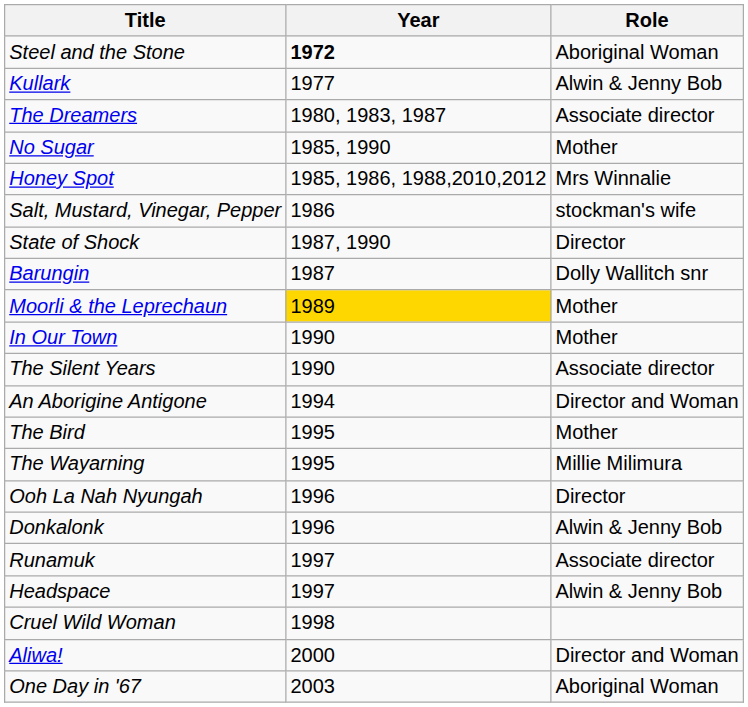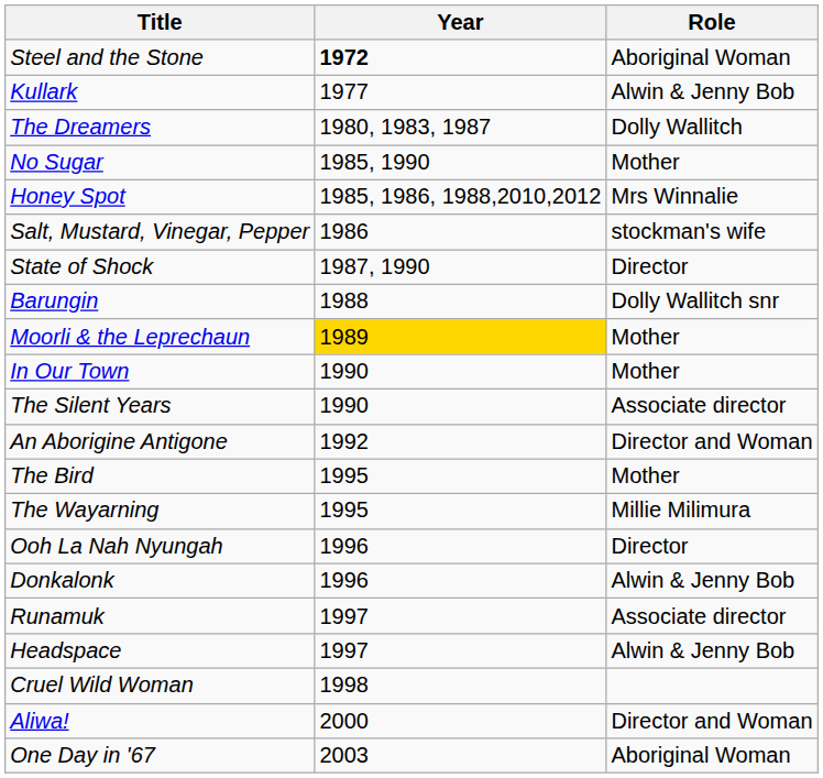 <table class="wikitable">
 <tr>
 <th>Title</th>
 <th>Year</th>
 <th>Role</th>
 </tr>
 <tr>
 <td><em>Steel and the Stone</em></td>
 <td><strong>1972</strong></td>
 <td>Aboriginal Woman</td>
 </tr>
 <tr>
 <td><em><a href='#'>Kullark</a></em></td>
 <td>1977</td>
 <td>Alwin & Jenny Bob</td>
 </tr>
 <tr>
 <td><em><a href='#'>The Dreamers</a></em></td>
 <td>1980, 1983, 1987</td>
-<td>Associate director</td>
+<td>Dolly Wallitch</td>
 </tr>
 <tr>
 <td><em><a href='#'>No Sugar</a></em></td>
 <td>1985, 1990</td>
 <td>Mother</td>
 </tr>
 <tr>
 <td><em><a href='#'>Honey Spot</a></em></td>
 <td>1985, 1986, 1988,2010,2012</td>
 <td>Mrs Winnalie</td>
 </tr>
 <tr>
 <td><em>Salt, Mustard, Vinegar, Pepper</em></td>
 <td>1986</td>
 <td>stockman's wife</td>
 </tr>
 <tr>
 <td><em>State of Shock</em></td>
 <td>1987, 1990</td>
 <td>Director</td>
 </tr>
 <tr>
 <td><em><a href='#'>Barungin</a></em></td>
-<td>1987</td>
+<td>1988</td>
 <td>Dolly Wallitch snr</td>
 </tr>
 <tr>
 <td><em><a href='#'>Moorli & the Leprechaun</a></em></td>
 <td style="background: gold;">1989</td>
 <td>Mother</td>
 </tr>
 <tr>
 <td><em><a href='#'>In Our Town</a></em></td>
 <td>1990</td>
 <td>Mother</td>
 </tr>
 <tr>
 <td><em>The Silent Years</em></td>
 <td>1990</td>
 <td>Associate director</td>
 </tr>
 <tr>
 <td><em>An Aborigine Antigone</em></td>
-<td>1994</td>
+<td>1992</td>
 <td>Director and Woman</td>
 </tr>
 <tr>
 <td><em>The Bird</em></td>
 <td>1995</td>
 <td>Mother</td>
 </tr>
 <tr>
 <td><em>The Wayarning</em></td>
 <td>1995</td>
 <td>Millie Milimura</td>
 </tr>
 <tr>
 <td><em>Ooh La Nah Nyungah</em></td>
 <td>1996</td>
 <td>Director</td>
 </tr>
 <tr>
 <td><em>Donkalonk</em></td>
 <td>1996</td>
 <td>Alwin & Jenny Bob</td>
 </tr>
 <tr>
 <td><em>Runamuk</em></td>
 <td>1997</td>
 <td>Associate director</td>
 </tr>
 <tr>
 <td><em>Headspace</em></td>
 <td>1997</td>
 <td>Alwin & Jenny Bob</td>
 </tr>
 <tr>
 <td><em>Cruel Wild Woman</em></td>
 <td>1998</td>
 <td></td>
 </tr>
 <tr>
 <td><em><a href='#'>Aliwa!</a></em></td>
 <td>2000</td>
 <td>Director and Woman</td>
 </tr>
 <tr>
 <td><em>One Day in '67</em></td>
 <td>2003</td>
 <td>Aboriginal Woman</td>
 </tr>
 </table>
